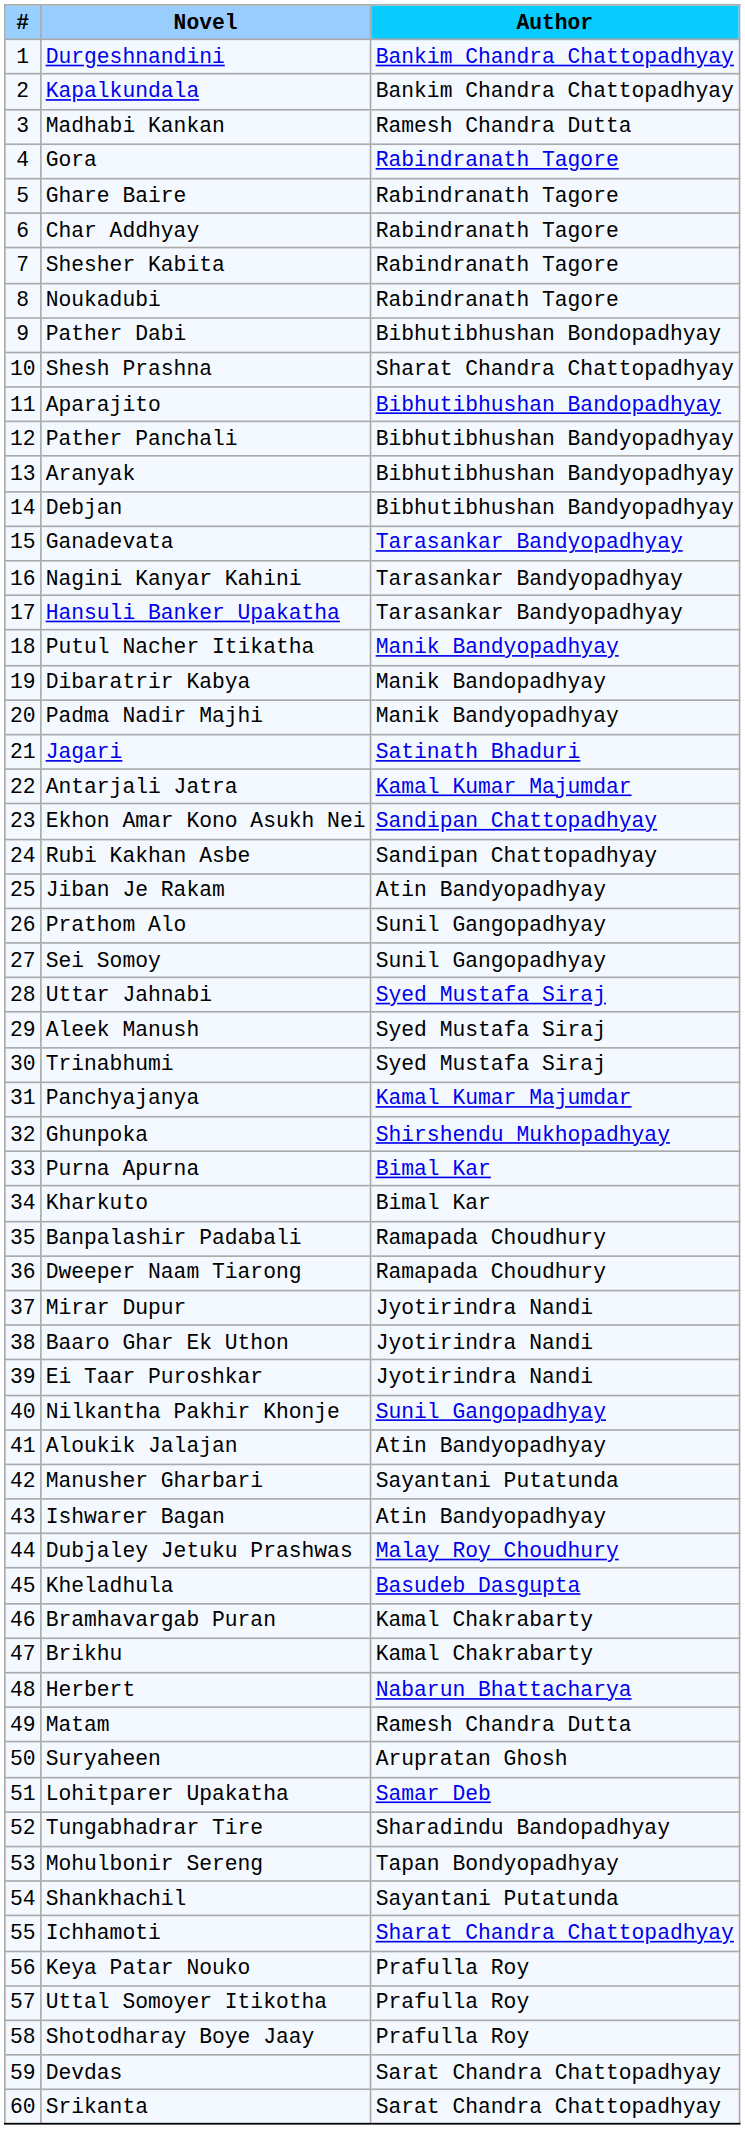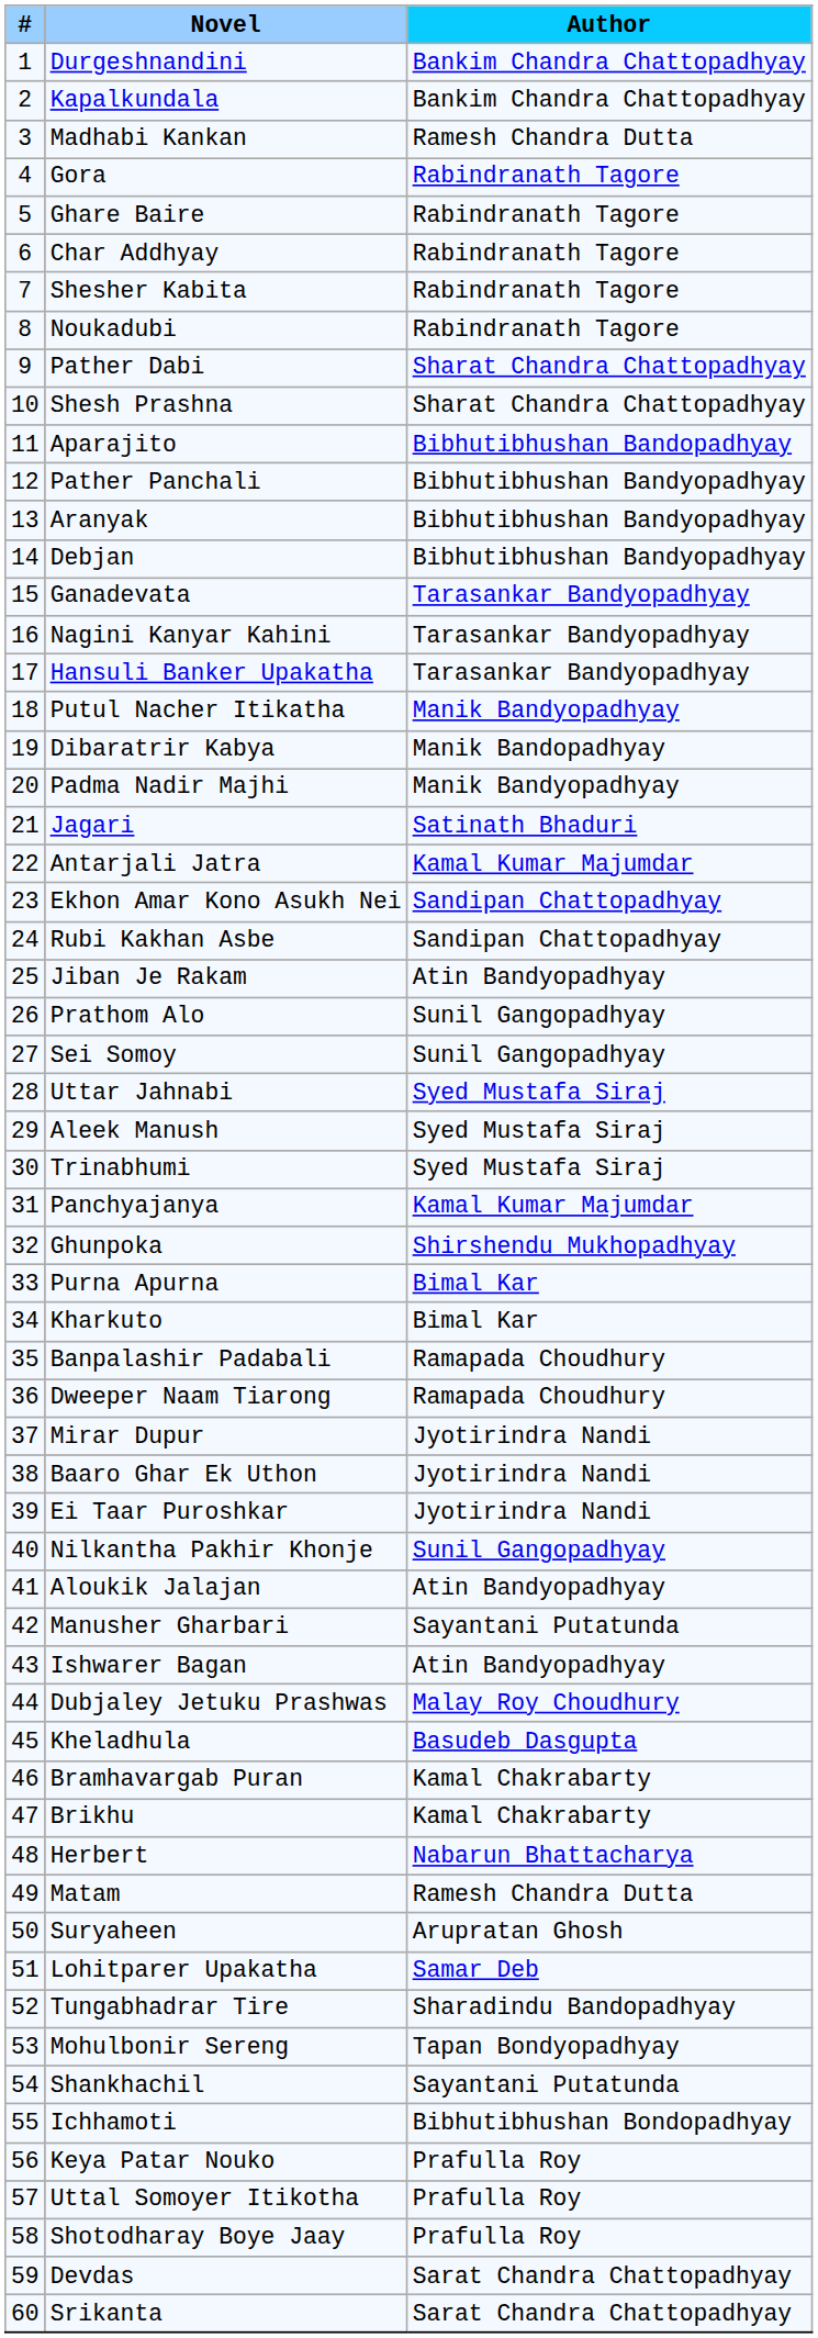 <table class="wikitable" style="border:1px solid black; background-color:#F4F9FF">
 <tr>
 <th style="background-color:#98CFFF">#</th>
 <th style="background-color:#99CCFF">Novel</th>
 <th style="background-color:#08CCFF">Author</th>
 </tr>
 <tr>
 <td align=center>1</td>
 <td><a href='#'>Durgeshnandini</a></td>
 <td><a href='#'>Bankim Chandra Chattopadhyay</a></td>
 </tr>
 <tr>
 <td align=center>2</td>
 <td><a href='#'>Kapalkundala</a></td>
 <td>Bankim Chandra Chattopadhyay</td>
 </tr>
 <tr>
 <td align=center>3</td>
 <td>Madhabi Kankan</td>
 <td>Ramesh Chandra Dutta</td>
 </tr>
 <tr>
 <td align=center>4</td>
 <td>Gora</td>
 <td><a href='#'>Rabindranath Tagore</a></td>
 </tr>
 <tr>
 <td align=center>5</td>
 <td>Ghare Baire</td>
 <td>Rabindranath Tagore</td>
 </tr>
 <tr>
 <td align=center>6</td>
 <td>Char Addhyay</td>
 <td>Rabindranath Tagore</td>
 </tr>
 <tr>
 <td align=center>7</td>
 <td>Shesher Kabita</td>
 <td>Rabindranath Tagore</td>
 </tr>
 <tr>
 <td align=center>8</td>
 <td>Noukadubi</td>
 <td>Rabindranath Tagore</td>
 </tr>
 <tr>
 <td align=center>9</td>
 <td>Pather Dabi</td>
-<td>Bibhutibhushan Bondopadhyay</td>
+<td><a href='#'>Sharat Chandra Chattopadhyay</a></td>
 </tr>
 <tr>
 <td align=center>10</td>
 <td>Shesh Prashna</td>
 <td>Sharat Chandra Chattopadhyay</td>
 </tr>
 <tr>
 <td align=center>11</td>
 <td>Aparajito</td>
 <td><a href='#'>Bibhutibhushan Bandopadhyay</a></td>
 </tr>
 <tr>
 <td align=center>12</td>
 <td>Pather Panchali</td>
 <td>Bibhutibhushan Bandyopadhyay</td>
 </tr>
 <tr>
 <td align=center>13</td>
 <td>Aranyak</td>
 <td>Bibhutibhushan Bandyopadhyay</td>
 </tr>
 <tr>
 <td align=center>14</td>
 <td>Debjan</td>
 <td>Bibhutibhushan Bandyopadhyay</td>
 </tr>
 <tr>
 <td align=center>15</td>
 <td>Ganadevata</td>
 <td><a href='#'>Tarasankar Bandyopadhyay</a></td>
 </tr>
 <tr>
 <td align=center>16</td>
 <td>Nagini Kanyar Kahini</td>
 <td>Tarasankar Bandyopadhyay</td>
 </tr>
 <tr>
 <td align=center>17</td>
 <td><a href='#'>Hansuli Banker Upakatha</a></td>
 <td>Tarasankar Bandyopadhyay</td>
 </tr>
 <tr>
 <td align=center>18</td>
 <td>Putul Nacher Itikatha</td>
 <td><a href='#'>Manik Bandyopadhyay</a></td>
 </tr>
 <tr>
 <td align=center>19</td>
 <td>Dibaratrir Kabya</td>
 <td>Manik Bandopadhyay</td>
 </tr>
 <tr>
 <td align=center>20</td>
 <td>Padma Nadir Majhi</td>
 <td>Manik Bandyopadhyay</td>
 </tr>
 <tr>
 <td align=center>21</td>
 <td><a href='#'>Jagari</a></td>
 <td><a href='#'>Satinath Bhaduri</a></td>
 </tr>
 <tr>
 <td align=center>22</td>
 <td>Antarjali Jatra</td>
 <td><a href='#'>Kamal Kumar Majumdar</a></td>
 </tr>
 <tr>
 <td align=center>23</td>
 <td>Ekhon Amar Kono Asukh Nei</td>
 <td><a href='#'>Sandipan Chattopadhyay</a></td>
 </tr>
 <tr>
 <td align=center>24</td>
 <td>Rubi Kakhan Asbe</td>
 <td>Sandipan Chattopadhyay</td>
 </tr>
 <tr>
 <td align=center>25</td>
 <td>Jiban Je Rakam</td>
 <td>Atin Bandyopadhyay</td>
 </tr>
 <tr>
 <td align=center>26</td>
 <td>Prathom Alo</td>
 <td>Sunil Gangopadhyay</td>
 </tr>
 <tr>
 <td align=center>27</td>
 <td>Sei Somoy</td>
 <td>Sunil Gangopadhyay</td>
 </tr>
 <tr>
 <td align=center>28</td>
 <td>Uttar Jahnabi</td>
 <td><a href='#'>Syed Mustafa Siraj</a></td>
 </tr>
 <tr>
 <td align=center>29</td>
 <td>Aleek Manush</td>
 <td>Syed Mustafa Siraj</td>
 </tr>
 <tr>
 <td align=center>30</td>
 <td>Trinabhumi</td>
 <td>Syed Mustafa Siraj</td>
 </tr>
 <tr>
 <td align=center>31</td>
 <td>Panchyajanya</td>
 <td><a href='#'>Kamal Kumar Majumdar</a></td>
 </tr>
 <tr>
 <td align=center>32</td>
 <td>Ghunpoka</td>
 <td><a href='#'>Shirshendu Mukhopadhyay</a></td>
 </tr>
 <tr>
 <td align=center>33</td>
 <td>Purna Apurna</td>
 <td><a href='#'>Bimal Kar</a></td>
 </tr>
 <tr>
 <td align=center>34</td>
 <td>Kharkuto</td>
 <td>Bimal Kar</td>
 </tr>
 <tr>
 <td align=center>35</td>
 <td>Banpalashir Padabali</td>
 <td>Ramapada Choudhury</td>
 </tr>
 <tr>
 <td align=center>36</td>
 <td>Dweeper Naam Tiarong</td>
 <td>Ramapada Choudhury</td>
 </tr>
 <tr>
 <td align=center>37</td>
 <td>Mirar Dupur</td>
 <td>Jyotirindra Nandi</td>
 </tr>
 <tr>
 <td align=center>38</td>
 <td>Baaro Ghar Ek Uthon</td>
 <td>Jyotirindra Nandi</td>
 </tr>
 <tr>
 <td align=center>39</td>
 <td>Ei Taar Puroshkar</td>
 <td>Jyotirindra Nandi</td>
 </tr>
 <tr>
 <td align=center>40</td>
 <td>Nilkantha Pakhir Khonje</td>
 <td><a href='#'>Sunil Gangopadhyay</a></td>
 </tr>
 <tr>
 <td align=center>41</td>
 <td>Aloukik Jalajan</td>
 <td>Atin Bandyopadhyay</td>
 </tr>
 <tr>
 <td align=center>42</td>
 <td>Manusher Gharbari</td>
 <td>Sayantani Putatunda</td>
 </tr>
 <tr>
 <td>43</td>
 <td>Ishwarer Bagan</td>
 <td>Atin Bandyopadhyay</td>
 </tr>
 <tr>
 <td align="center">44</td>
 <td>Dubjaley Jetuku Prashwas</td>
 <td><a href='#'>Malay Roy Choudhury</a></td>
 </tr>
 <tr>
 <td align="center">45</td>
 <td>Kheladhula</td>
 <td><a href='#'>Basudeb Dasgupta</a></td>
 </tr>
 <tr>
 <td align="center">46</td>
 <td>Bramhavargab Puran</td>
 <td>Kamal Chakrabarty</td>
 </tr>
 <tr>
 <td align="center">47</td>
 <td>Brikhu</td>
 <td>Kamal Chakrabarty</td>
 </tr>
 <tr>
 <td align="center">48</td>
 <td>Herbert</td>
 <td><a href='#'>Nabarun Bhattacharya</a></td>
 </tr>
 <tr>
 <td align="center">49</td>
 <td>Matam</td>
 <td>Ramesh Chandra Dutta</td>
 </tr>
 <tr>
 <td align="center">50</td>
 <td>Suryaheen</td>
 <td>Arupratan Ghosh</td>
 </tr>
 <tr>
 <td align="center">51</td>
 <td>Lohitparer Upakatha</td>
 <td><a href='#'>Samar Deb</a></td>
 </tr>
 <tr>
 <td align="center">52</td>
 <td>Tungabhadrar Tire</td>
 <td>Sharadindu Bandopadhyay</td>
 </tr>
 <tr>
 <td>53</td>
 <td>Mohulbonir Sereng</td>
 <td>Tapan Bondyopadhyay</td>
 </tr>
 <tr>
 <td>54</td>
 <td>Shankhachil</td>
 <td>Sayantani Putatunda</td>
 </tr>
 <tr>
 <td>55</td>
 <td>Ichhamoti</td>
-<td><a href='#'>Sharat Chandra Chattopadhyay</a></td>
+<td>Bibhutibhushan Bondopadhyay</td>
 </tr>
 <tr>
 <td>56</td>
 <td>Keya Patar Nouko</td>
 <td>Prafulla Roy</td>
 </tr>
 <tr>
 <td>57</td>
 <td>Uttal Somoyer Itikotha</td>
 <td>Prafulla Roy</td>
 </tr>
 <tr>
 <td>58</td>
 <td>Shotodharay Boye Jaay</td>
 <td>Prafulla Roy</td>
 </tr>
 <tr>
 <td>59</td>
 <td>Devdas</td>
 <td>Sarat Chandra Chattopadhyay</td>
 </tr>
 <tr>
 <td>60</td>
 <td>Srikanta</td>
 <td>Sarat Chandra Chattopadhyay</td>
 </tr>
 <tr>
 </tr>
 </table>
